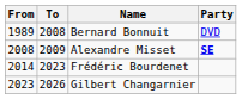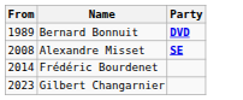 <table class="wikitable">
 <tr>
 <th>From</th>
-<th>To</th>
 <th>Name</th>
 <th>Party</th>
 </tr>
 <tr>
 <td>1989</td>
-<td>2008</td>
 <td>Bernard Bonnuit</td>
-<td><a href='#'>DVD</a></td>
+<td><strong><a href='#'>DVD</a></strong></td>
 </tr>
 <tr>
 <td>2008</td>
-<td>2009</td>
 <td>Alexandre Misset</td>
 <td><strong><a href='#'>SE</a></strong></td>
 </tr>
 <tr>
 <td>2014</td>
-<td>2023</td>
 <td>Frédéric Bourdenet</td>
 <td></td>
 </tr>
 <tr>
 <td>2023</td>
-<td>2026</td>
 <td>Gilbert Changarnier</td>
 <td></td>
 </tr>
 </table>
